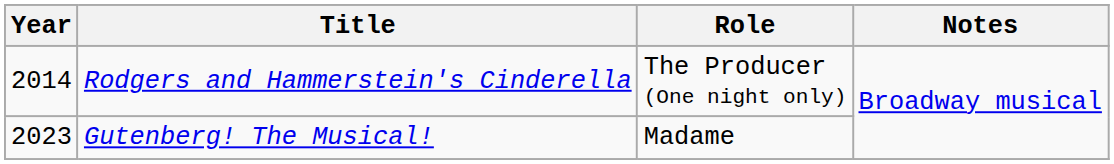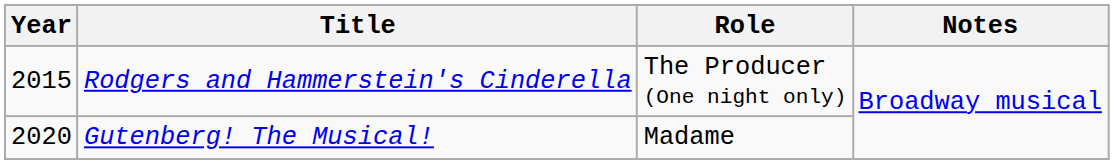 <table class="wikitable">
 <tr>
 <th>Year</th>
 <th>Title</th>
 <th>Role</th>
 <th>Notes</th>
 </tr>
 <tr>
-<td>2014</td>
+<td>2015</td>
 <td><em><a href='#'>Rodgers and Hammerstein's Cinderella</a></em></td>
 <td>The Producer<br><small>(One night only)</small></td>
 <td rowspan=2><a href='#'>Broadway musical</a></td>
 </tr>
 <tr>
-<td>2023</td>
+<td>2020</td>
 <td><em><a href='#'>Gutenberg! The Musical!</a></em></td>
 <td>Madame</td>
 </tr>
 </table>
